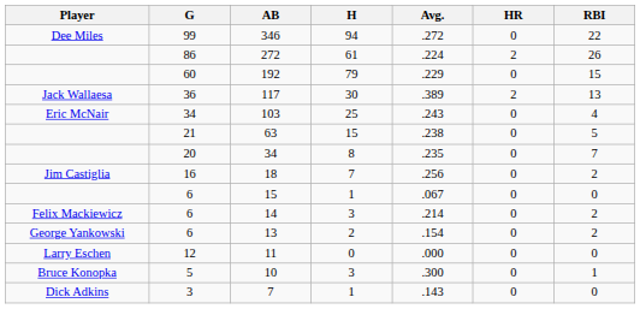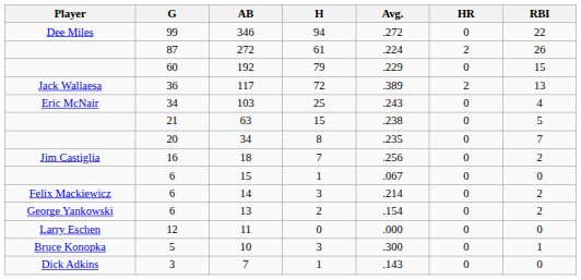 <table class="wikitable sortable">
 <tr>
 <th bgcolor="#DDDDFF" width="16%">Player</th>
 <th bgcolor="#DDDDFF" width="9%">G</th>
 <th bgcolor="#DDDDFF" width="9%">AB</th>
 <th bgcolor="#DDDDFF" width="9%">H</th>
 <th bgcolor="#DDDDFF" width="9%">Avg.</th>
 <th bgcolor="#DDDDFF" width="9%">HR</th>
 <th bgcolor="#DDDDFF" width="9%">RBI</th>
 </tr>
 <tr align="center">
 <td><a href='#'>Dee Miles</a></td>
 <td>99</td>
 <td>346</td>
 <td>94</td>
 <td>.272</td>
 <td>0</td>
 <td>22</td>
 </tr>
 <tr align=center>
 <td></td>
-<td>86</td>
+<td>87</td>
 <td>272</td>
 <td>61</td>
 <td>.224</td>
 <td>2</td>
 <td>26</td>
 </tr>
 <tr align="center">
 <td></td>
 <td>60</td>
 <td>192</td>
 <td>79</td>
 <td>.229</td>
 <td>0</td>
 <td>15</td>
 </tr>
 <tr align="center">
 <td><a href='#'>Jack Wallaesa</a></td>
 <td>36</td>
 <td>117</td>
-<td>30</td>
+<td>72</td>
 <td>.389</td>
 <td>2</td>
 <td>13</td>
 </tr>
 <tr align=center>
 <td><a href='#'>Eric McNair</a></td>
 <td>34</td>
 <td>103</td>
 <td>25</td>
 <td>.243</td>
 <td>0</td>
 <td>4</td>
 </tr>
 <tr align=center>
 <td></td>
 <td>21</td>
 <td>63</td>
 <td>15</td>
 <td>.238</td>
 <td>0</td>
 <td>5</td>
 </tr>
 <tr align="center">
 <td></td>
 <td>20</td>
 <td>34</td>
 <td>8</td>
 <td>.235</td>
 <td>0</td>
 <td>7</td>
 </tr>
 <tr align="center">
 <td><a href='#'>Jim Castiglia</a></td>
 <td>16</td>
 <td>18</td>
 <td>7</td>
 <td>.256</td>
 <td>0</td>
 <td>2</td>
 </tr>
 <tr align=center>
 <td></td>
 <td>6</td>
 <td>15</td>
 <td>1</td>
 <td>.067</td>
 <td>0</td>
 <td>0</td>
 </tr>
 <tr align="center">
 <td><a href='#'>Felix Mackiewicz</a></td>
 <td>6</td>
 <td>14</td>
 <td>3</td>
 <td>.214</td>
 <td>0</td>
 <td>2</td>
 </tr>
 <tr align=center>
 <td><a href='#'>George Yankowski</a></td>
 <td>6</td>
 <td>13</td>
 <td>2</td>
 <td>.154</td>
 <td>0</td>
 <td>2</td>
 </tr>
 <tr align=center>
 <td><a href='#'>Larry Eschen</a></td>
 <td>12</td>
 <td>11</td>
 <td>0</td>
 <td>.000</td>
 <td>0</td>
 <td>0</td>
 </tr>
 <tr align=center>
 <td><a href='#'>Bruce Konopka</a></td>
 <td>5</td>
 <td>10</td>
 <td>3</td>
 <td>.300</td>
 <td>0</td>
 <td>1</td>
 </tr>
 <tr align=center>
 <td><a href='#'>Dick Adkins</a></td>
 <td>3</td>
 <td>7</td>
 <td>1</td>
 <td>.143</td>
 <td>0</td>
 <td>0</td>
 </tr>
 </table>
